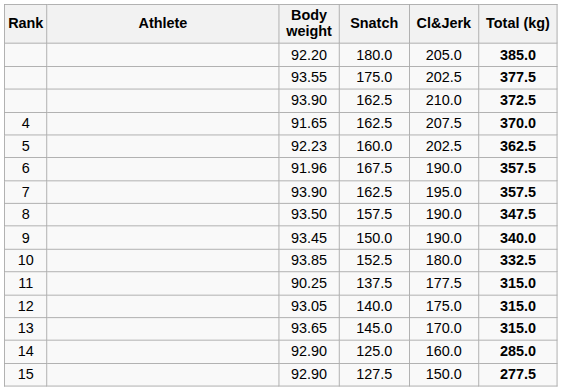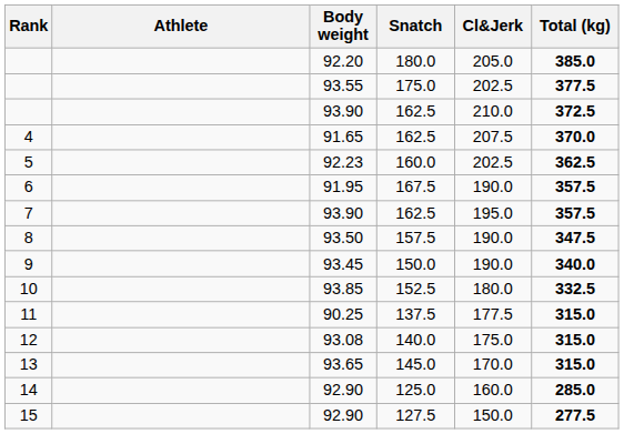 <table class = "wikitable" style="text-align:center;">
 <tr>
 <th width=40>Rank</th>
 <th width=250>Athlete</th>
 <th width=60>Body weight</th>
 <th width=70>Snatch</th>
 <th width=70>Cl&Jerk</th>
 <th width=80>Total (kg)</th>
 </tr>
 <tr>
 <td></td>
 <td align=left></td>
 <td>92.20</td>
 <td>180.0</td>
 <td>205.0</td>
 <td><strong>385.0</strong></td>
 </tr>
 <tr>
 <td></td>
 <td align=left></td>
 <td>93.55</td>
 <td>175.0</td>
 <td>202.5</td>
 <td><strong>377.5</strong></td>
 </tr>
 <tr>
 <td></td>
 <td align=left></td>
 <td>93.90</td>
 <td>162.5</td>
 <td>210.0</td>
 <td><strong>372.5</strong></td>
 </tr>
 <tr>
 <td>4</td>
 <td align=left></td>
 <td>91.65</td>
 <td>162.5</td>
 <td>207.5</td>
 <td><strong>370.0</strong></td>
 </tr>
 <tr>
 <td>5</td>
 <td align=left></td>
 <td>92.23</td>
 <td>160.0</td>
 <td>202.5</td>
 <td><strong>362.5</strong></td>
 </tr>
 <tr>
 <td>6</td>
 <td align=left></td>
-<td>91.96</td>
+<td>91.95</td>
 <td>167.5</td>
 <td>190.0</td>
 <td><strong>357.5</strong></td>
 </tr>
 <tr>
 <td>7</td>
 <td align=left></td>
 <td>93.90</td>
 <td>162.5</td>
 <td>195.0</td>
 <td><strong>357.5</strong></td>
 </tr>
 <tr>
 <td>8</td>
 <td align=left></td>
 <td>93.50</td>
 <td>157.5</td>
 <td>190.0</td>
 <td><strong>347.5</strong></td>
 </tr>
 <tr>
 <td>9</td>
 <td align=left></td>
 <td>93.45</td>
 <td>150.0</td>
 <td>190.0</td>
 <td><strong>340.0</strong></td>
 </tr>
 <tr>
 <td>10</td>
 <td align=left></td>
 <td>93.85</td>
 <td>152.5</td>
 <td>180.0</td>
 <td><strong>332.5</strong></td>
 </tr>
 <tr>
 <td>11</td>
 <td align=left></td>
 <td>90.25</td>
 <td>137.5</td>
 <td>177.5</td>
 <td><strong>315.0</strong></td>
 </tr>
 <tr>
 <td>12</td>
 <td align=left></td>
-<td>93.05</td>
+<td>93.08</td>
 <td>140.0</td>
 <td>175.0</td>
 <td><strong>315.0</strong></td>
 </tr>
 <tr>
 <td>13</td>
 <td align=left></td>
 <td>93.65</td>
 <td>145.0</td>
 <td>170.0</td>
 <td><strong>315.0</strong></td>
 </tr>
 <tr>
 <td>14</td>
 <td align=left></td>
 <td>92.90</td>
 <td>125.0</td>
 <td>160.0</td>
 <td><strong>285.0</strong></td>
 </tr>
 <tr>
 <td>15</td>
 <td align=left></td>
 <td>92.90</td>
 <td>127.5</td>
 <td>150.0</td>
 <td><strong>277.5</strong></td>
 </tr>
 </table>
